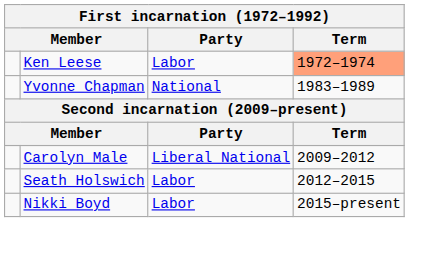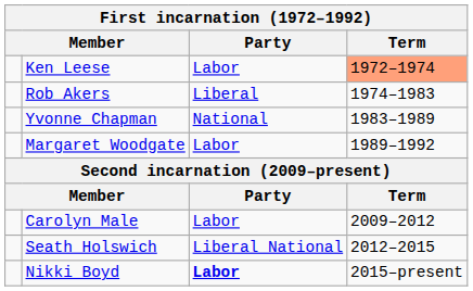 <table class="wikitable">
 <tr>
 <th colspan="4">First incarnation (1972–1992)</th>
 </tr>
 <tr>
 <th colspan="2">Member</th>
 <th>Party</th>
 <th>Term</th>
 </tr>
 <tr>
 <td> </td>
 <td><a href='#'>Ken Leese</a></td>
 <td><a href='#'>Labor</a></td>
 <td style="background: lightsalmon;">1972–1974</td>
 </tr>
 <tr>
 <td> </td>
+<td><a href='#'>Rob Akers</a></td>
+<td><a href='#'>Liberal</a></td>
+<td>1974–1983</td>
+</tr>
+<tr>
+<td> </td>
 <td><a href='#'>Yvonne Chapman</a></td>
 <td><a href='#'>National</a></td>
 <td>1983–1989</td>
+</tr>
+<tr>
+<td> </td>
+<td><a href='#'>Margaret Woodgate</a></td>
+<td><a href='#'>Labor</a></td>
+<td>1989–1992</td>
 </tr>
 <tr>
 <th colspan="4">Second incarnation (2009–present)</th>
 </tr>
 <tr>
 <th colspan="2">Member</th>
 <th>Party</th>
 <th>Term</th>
 </tr>
 <tr>
 <td> </td>
 <td><a href='#'>Carolyn Male</a></td>
-<td><a href='#'>Liberal National</a></td>
+<td><a href='#'>Labor</a></td>
 <td>2009–2012</td>
 </tr>
 <tr>
 <td> </td>
 <td><a href='#'>Seath Holswich</a></td>
-<td><a href='#'>Labor</a></td>
+<td><a href='#'>Liberal National</a></td>
 <td>2012–2015</td>
 </tr>
 <tr>
 <td> </td>
 <td><a href='#'>Nikki Boyd</a></td>
-<td><a href='#'>Labor</a></td>
+<td><strong><a href='#'>Labor</a></strong></td>
 <td>2015–present</td>
 </tr>
 </table>
